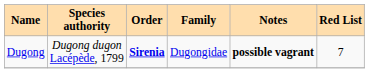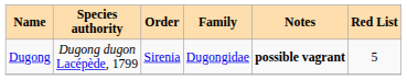 <table class="sortable wikitable" style="margin:1em auto; text-align:center;">
 <tr>
 <th style=background:navajowhite>Name</th>
 <th style=background:navajowhite>Species<br>authority</th>
 <th style=background:navajowhite>Order</th>
 <th style=background:navajowhite>Family</th>
 <th style=background:navajowhite>Notes</th>
 <th style=background:navajowhite>Red List</th>
 </tr>
 <tr>
 <td><a href='#'>Dugong</a><br></td>
 <td><em>Dugong dugon</em><br><a href='#'>Lacépède</a>, 1799</td>
-<td><strong><a href='#'>Sirenia</a></strong></td>
+<td><a href='#'>Sirenia</a></td>
 <td><a href='#'>Dugongidae</a></td>
 <td><strong>possible vagrant</strong></td>
-<td><div>7</div></td>
+<td><div>5</div></td>
 </tr>
 <tr>
 </tr>
 </table>
